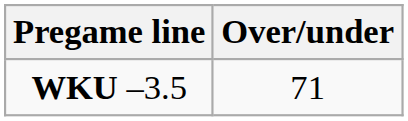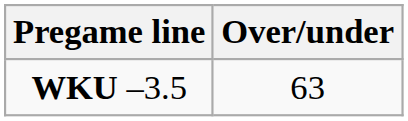 <table class="wikitable">
 <tr align="center">
 <th style=>Pregame line</th>
 <th style=>Over/under</th>
 </tr>
 <tr align="center">
 <td><strong>WKU</strong> –3.5</td>
-<td>71</td>
+<td>63</td>
 </tr>
 </table>
